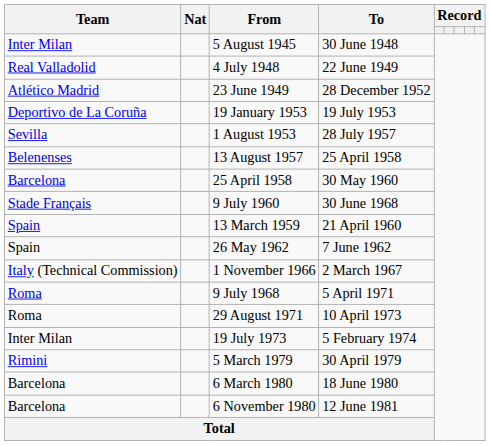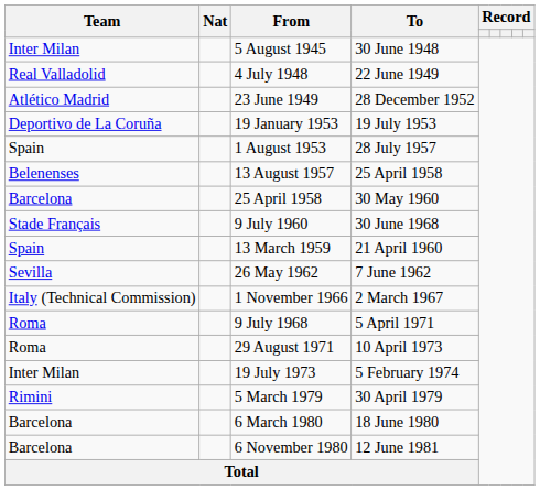 <table class="wikitable" style="text-align:center">
 <tr>
 <th rowspan="2">Team</th>
 <th rowspan="2">Nat</th>
 <th rowspan="2">From</th>
 <th rowspan="2">To</th>
 <th colspan="8">Record</th>
 </tr>
 <tr>
 <th></th>
 <th></th>
 <th></th>
 <th></th>
 <th></th>
 </tr>
 <tr>
 <td align=left><a href='#'>Inter Milan</a></td>
 <td></td>
 <td align=left>5 August 1945</td>
 <td align=left>30 June 1948<br></td>
 </tr>
 <tr>
 <td align=left><a href='#'>Real Valladolid</a></td>
 <td></td>
 <td align=left>4 July 1948</td>
 <td align=left>22 June 1949<br></td>
 </tr>
 <tr>
 <td align=left><a href='#'>Atlético Madrid</a></td>
 <td></td>
 <td align=left>23 June 1949</td>
 <td align=left>28 December 1952<br></td>
 </tr>
 <tr>
 <td align=left><a href='#'>Deportivo de La Coruña</a></td>
 <td></td>
 <td align=left>19 January 1953</td>
 <td align=left>19 July 1953<br></td>
 </tr>
 <tr>
-<td align=left><a href='#'>Sevilla</a></td>
+<td align=left>Spain</td>
 <td></td>
 <td align=left>1 August 1953</td>
 <td align=left>28 July 1957<br></td>
 </tr>
 <tr>
 <td align=left><a href='#'>Belenenses</a></td>
 <td></td>
 <td align=left>13 August 1957</td>
 <td align=left>25 April 1958<br></td>
 </tr>
 <tr>
 <td align=left><a href='#'>Barcelona</a></td>
 <td></td>
 <td align=left>25 April 1958</td>
 <td align=left>30 May 1960<br></td>
 </tr>
 <tr>
 <td align=left><a href='#'>Stade Français</a></td>
 <td></td>
 <td align=left>9 July 1960</td>
 <td align=left>30 June 1968<br></td>
 </tr>
 <tr>
 <td align=left><a href='#'>Spain</a></td>
 <td></td>
 <td align=left>13 March 1959</td>
 <td align=left>21 April 1960<br></td>
 </tr>
 <tr>
-<td align=left>Spain</td>
+<td align=left><a href='#'>Sevilla</a></td>
 <td></td>
 <td align=left>26 May 1962</td>
 <td align=left>7 June 1962<br></td>
 </tr>
 <tr>
 <td align=left><a href='#'>Italy</a> (Technical Commission)</td>
 <td></td>
 <td align=left>1 November 1966</td>
 <td align=left>2 March 1967<br></td>
 </tr>
 <tr>
 <td align=left><a href='#'>Roma</a></td>
 <td></td>
 <td align=left>9 July 1968</td>
 <td align=left>5 April 1971<br></td>
 </tr>
 <tr>
 <td align=left>Roma</td>
 <td></td>
 <td align=left>29 August 1971</td>
 <td align=left>10 April 1973<br></td>
 </tr>
 <tr>
 <td align=left>Inter Milan</td>
 <td></td>
 <td align=left>19 July 1973</td>
 <td align=left>5 February 1974<br></td>
 </tr>
 <tr>
 <td align=left><a href='#'>Rimini</a></td>
 <td></td>
 <td align=left>5 March 1979</td>
 <td align=left>30 April 1979<br></td>
 </tr>
 <tr>
 <td align=left>Barcelona</td>
 <td></td>
 <td align=left>6 March 1980</td>
 <td align=left>18 June 1980<br></td>
 </tr>
 <tr>
 <td align=left>Barcelona</td>
 <td></td>
 <td align=left>6 November 1980</td>
 <td align=left>12 June 1981<br></td>
 </tr>
 <tr>
 <th colspan="4">Total<br></th>
 </tr>
 </table>
